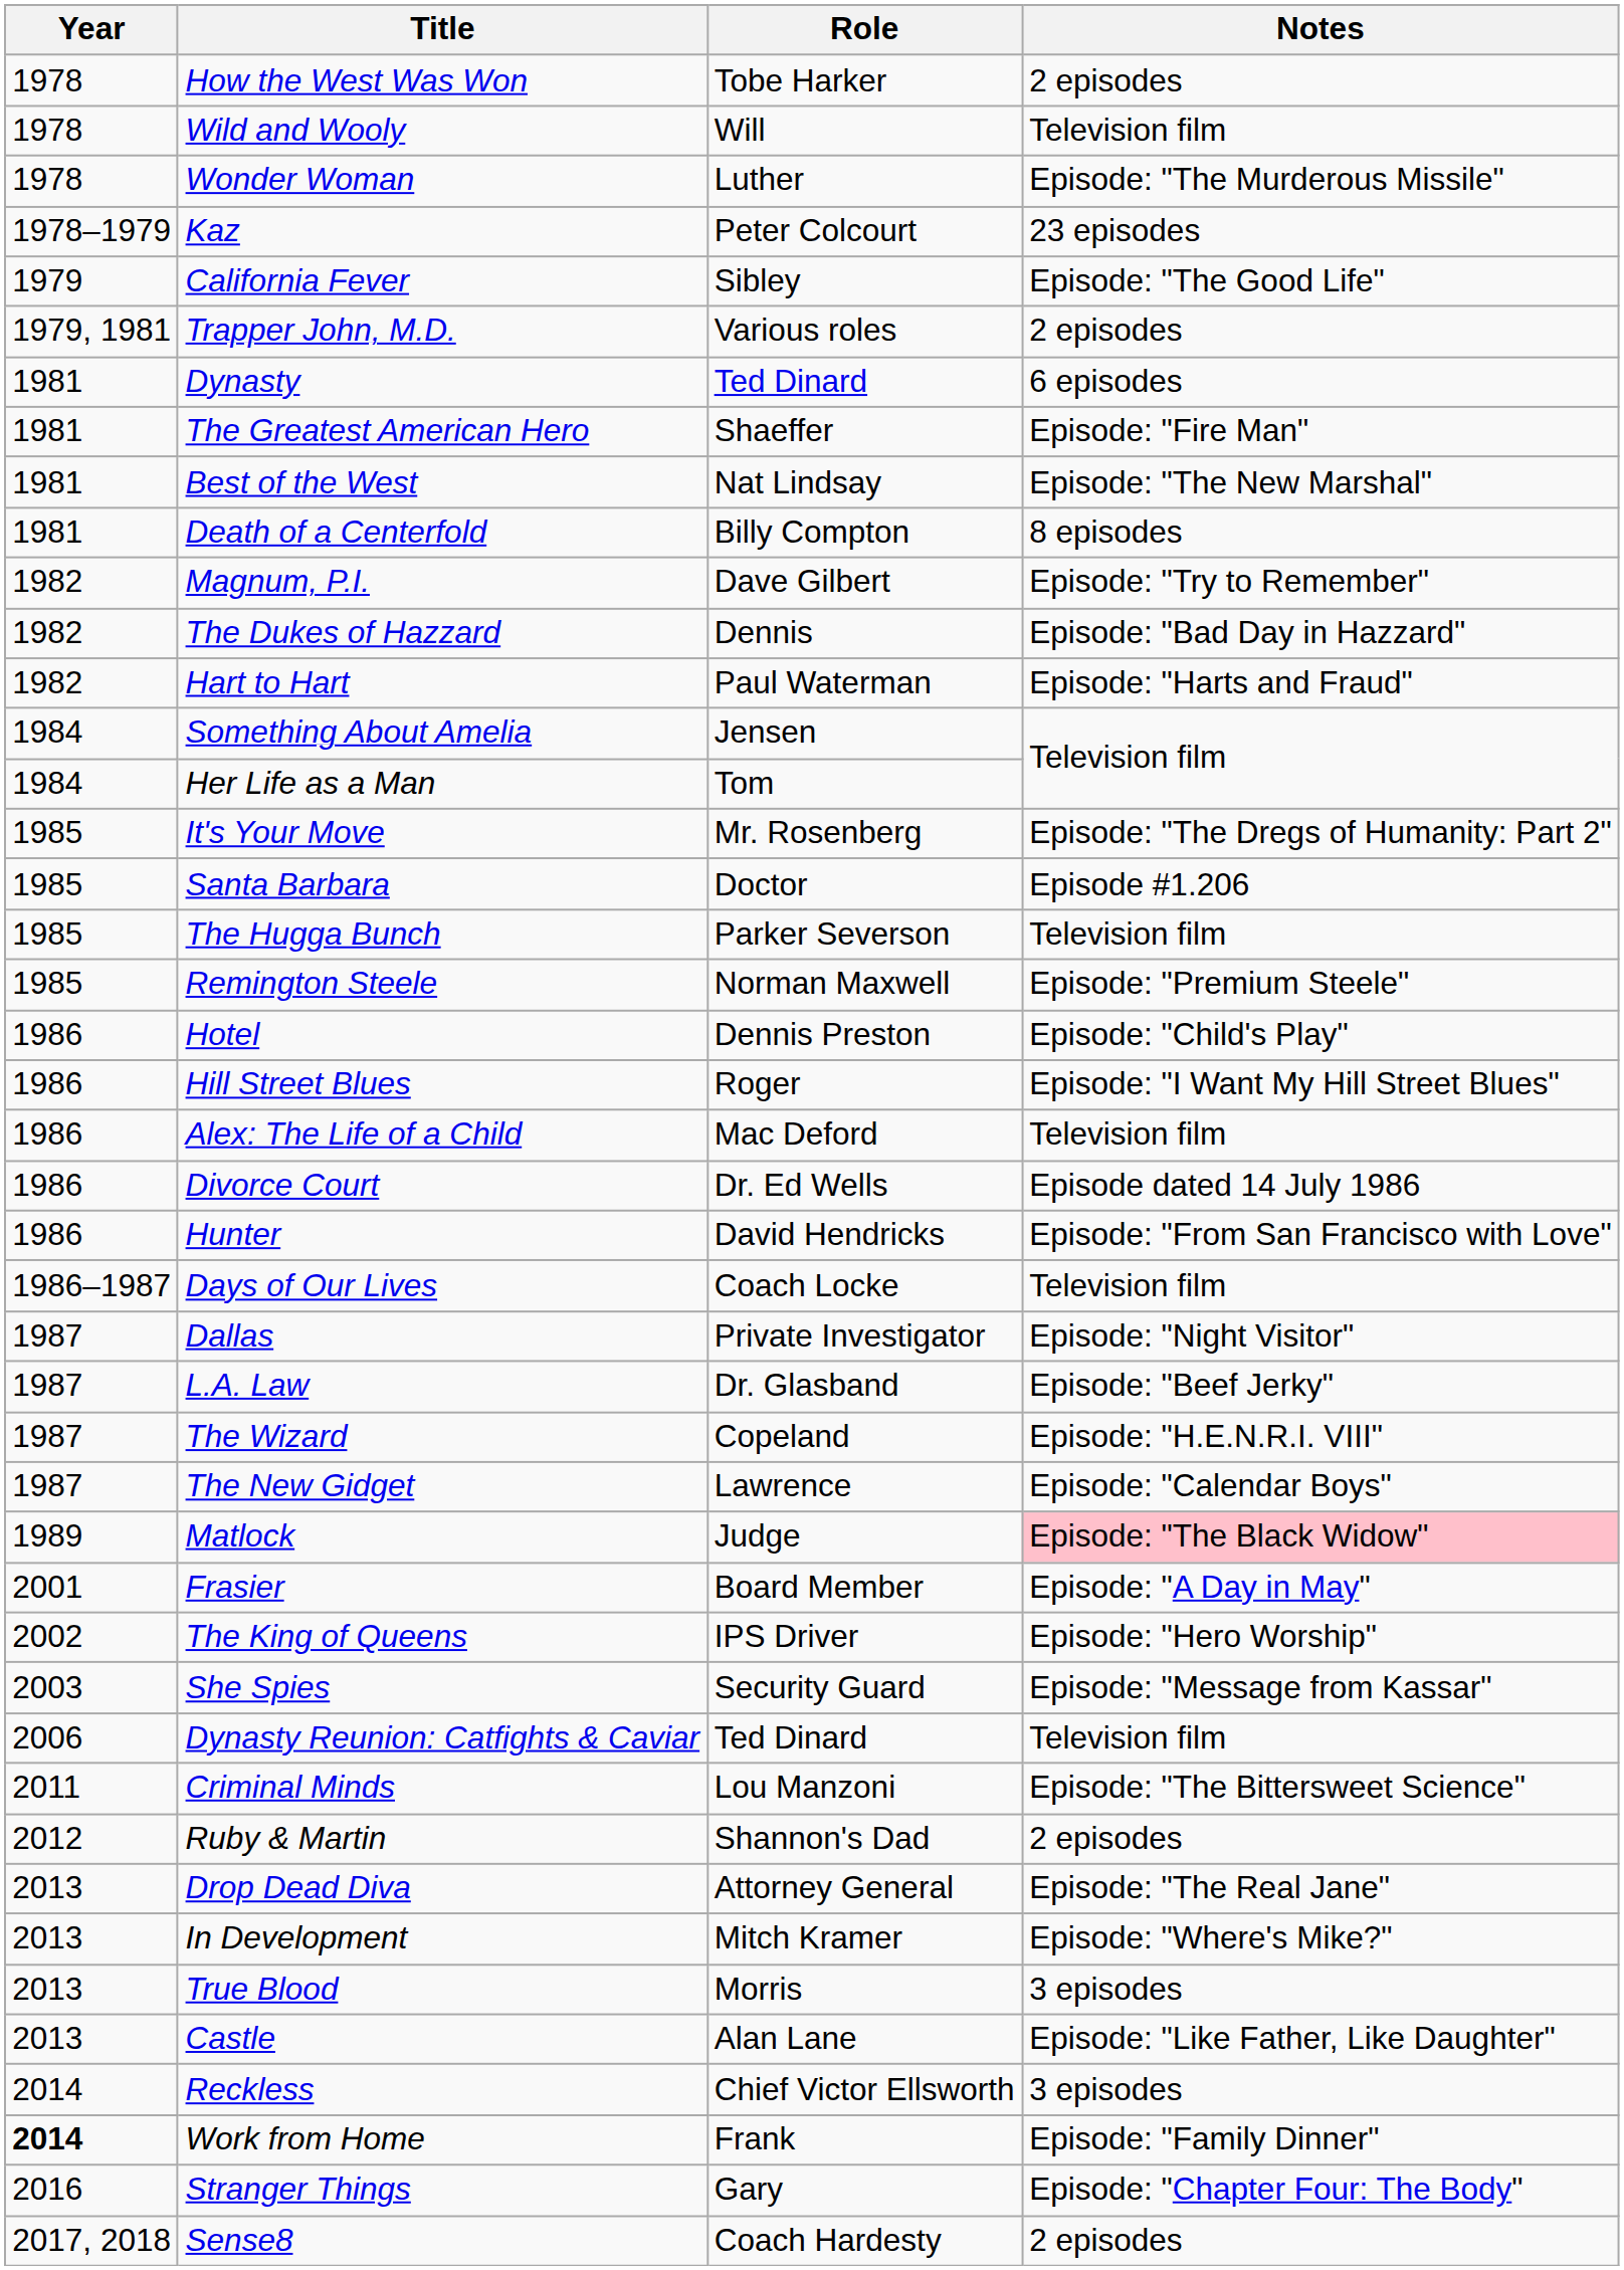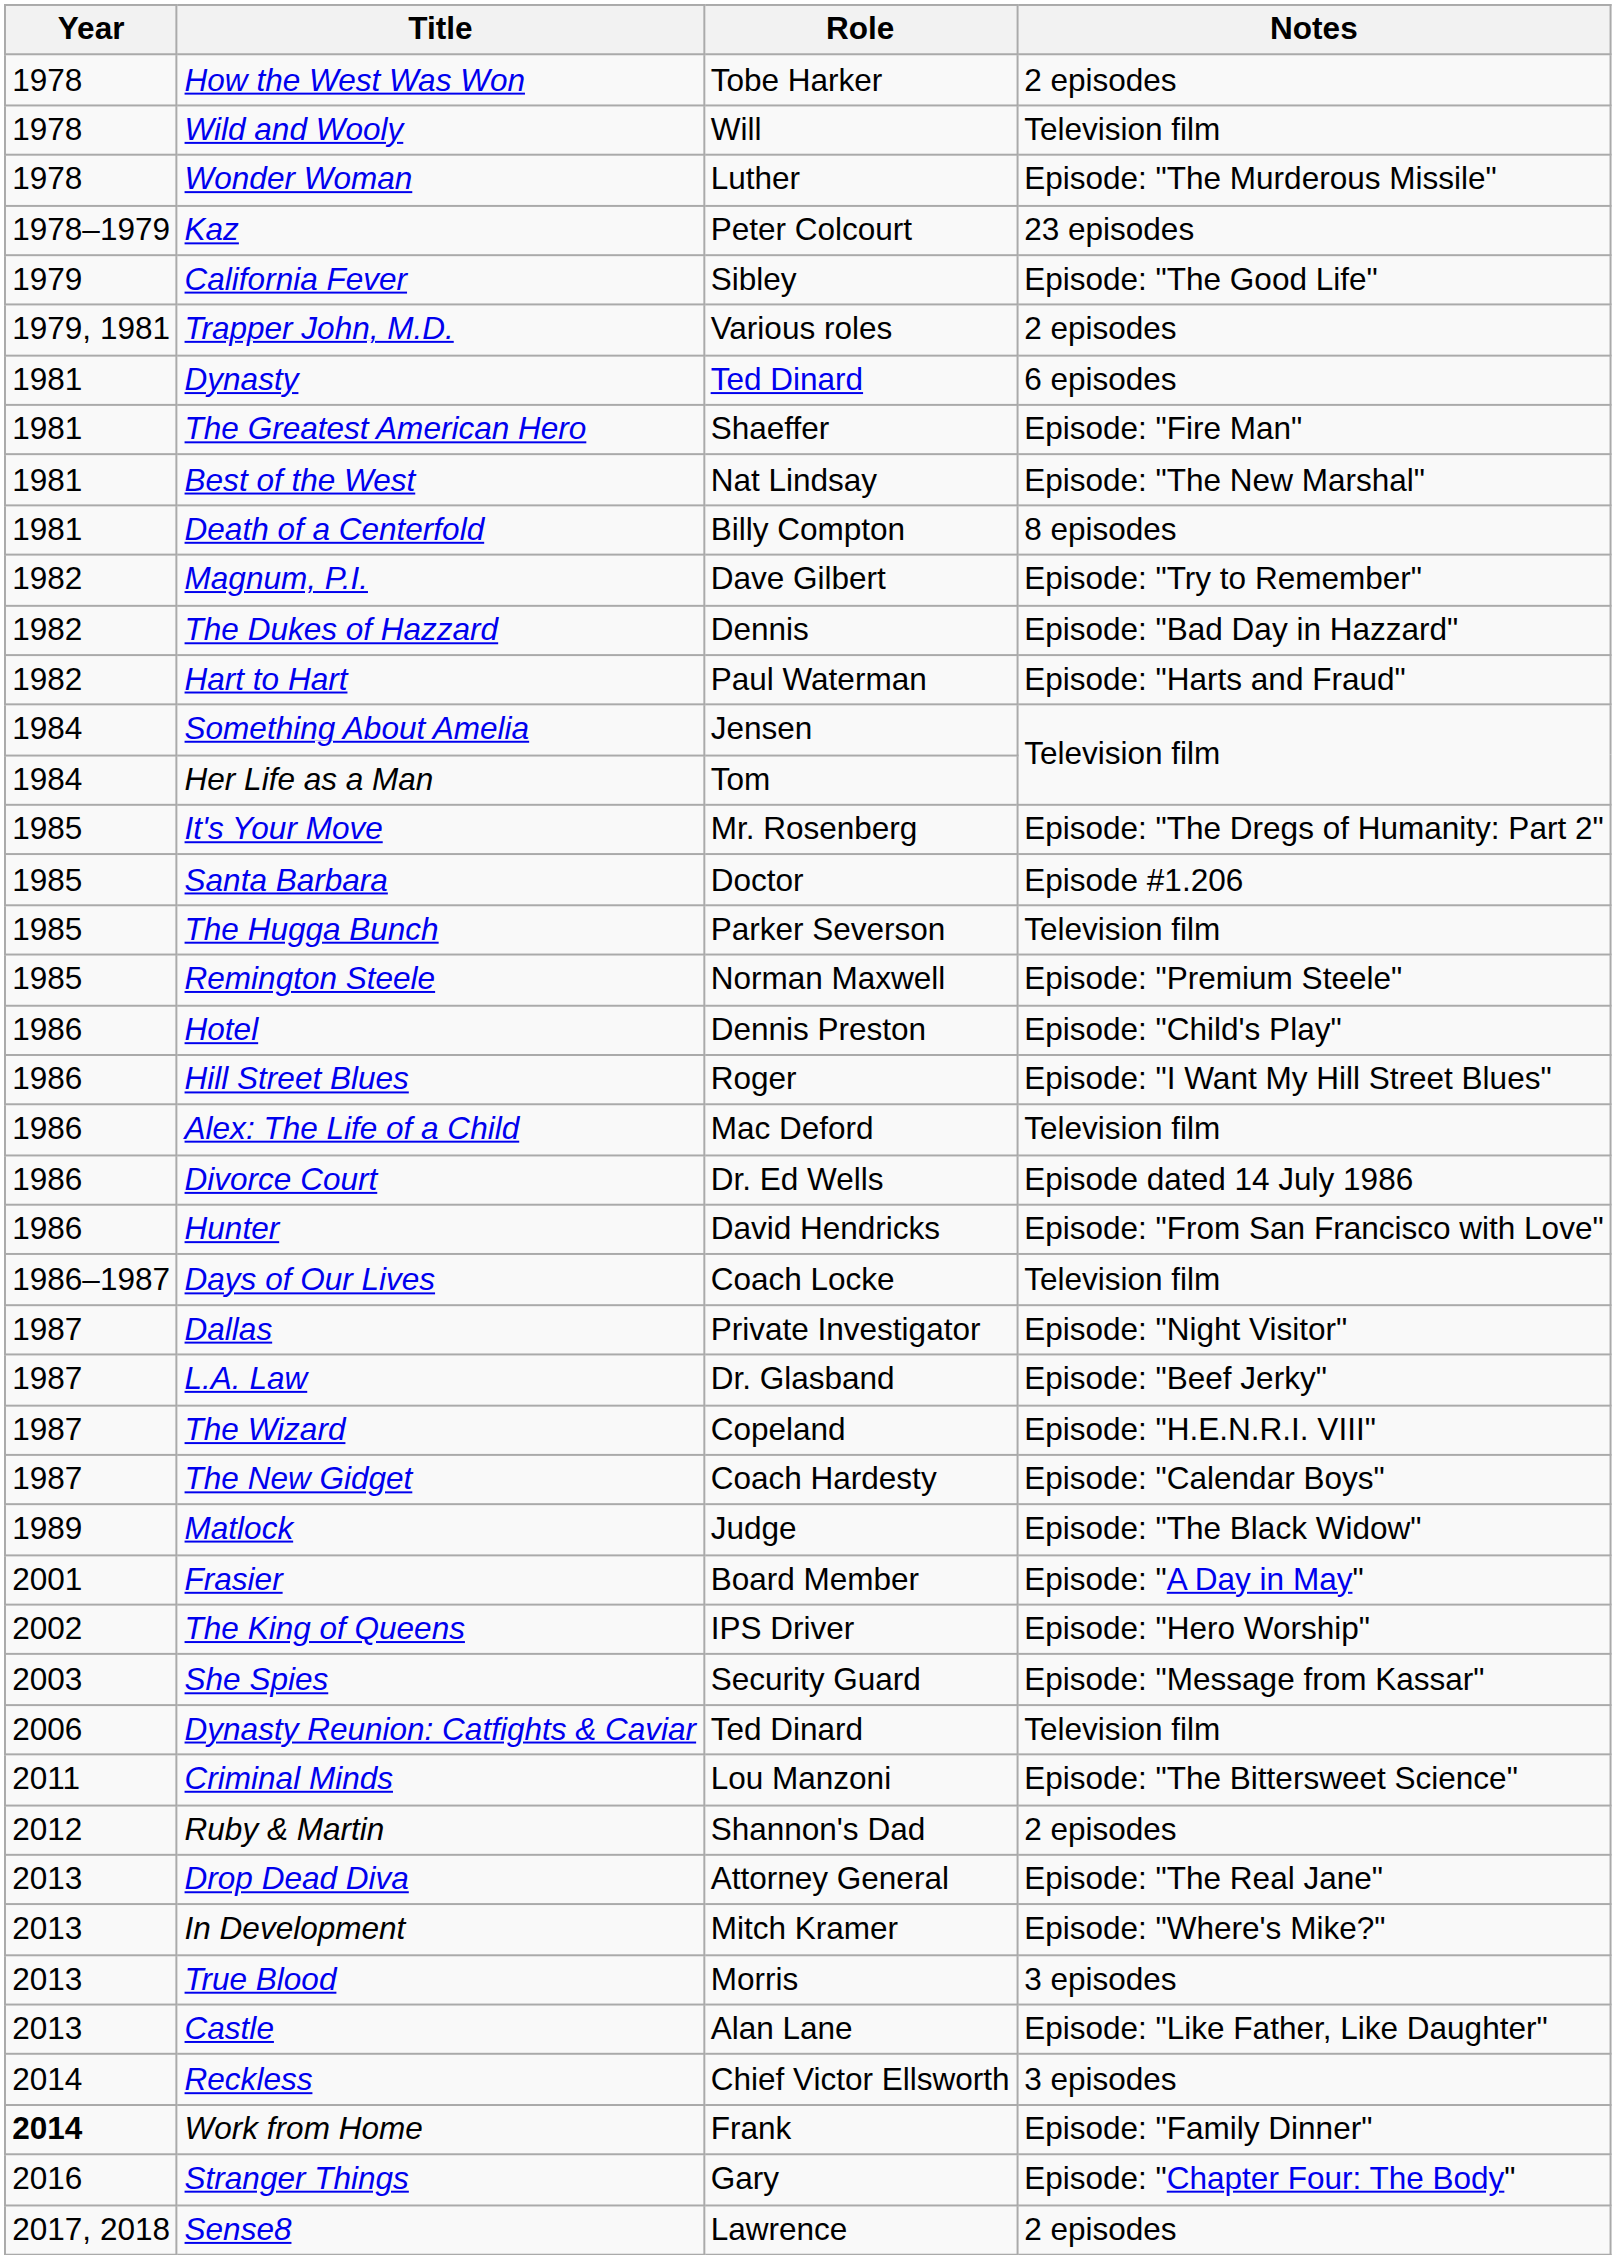 <table class="wikitable sortable">
 <tr>
 <th>Year</th>
 <th>Title</th>
 <th>Role</th>
 <th>Notes</th>
 </tr>
 <tr>
 <td>1978</td>
 <td><a href='#'><em>How the West Was Won</em></a></td>
 <td>Tobe Harker</td>
 <td>2 episodes</td>
 </tr>
 <tr>
 <td>1978</td>
 <td><em><a href='#'>Wild and Wooly</a></em></td>
 <td>Will</td>
 <td>Television film</td>
 </tr>
 <tr>
 <td>1978</td>
 <td><a href='#'><em>Wonder Woman</em></a></td>
 <td>Luther</td>
 <td>Episode: "The Murderous Missile"</td>
 </tr>
 <tr>
 <td>1978–1979</td>
 <td><a href='#'><em>Kaz</em></a></td>
 <td>Peter Colcourt</td>
 <td>23 episodes</td>
 </tr>
 <tr>
 <td>1979</td>
 <td><a href='#'><em>California Fever</em></a></td>
 <td>Sibley</td>
 <td>Episode: "The Good Life"</td>
 </tr>
 <tr>
 <td>1979, 1981</td>
 <td><em><a href='#'>Trapper John, M.D.</a></em></td>
 <td>Various roles</td>
 <td>2 episodes</td>
 </tr>
 <tr>
 <td>1981</td>
 <td><a href='#'><em>Dynasty</em></a></td>
 <td><a href='#'>Ted Dinard</a></td>
 <td>6 episodes</td>
 </tr>
 <tr>
 <td>1981</td>
 <td><em><a href='#'>The Greatest American Hero</a></em></td>
 <td>Shaeffer</td>
 <td>Episode: "Fire Man"</td>
 </tr>
 <tr>
 <td>1981</td>
 <td><em><a href='#'>Best of the West</a></em></td>
 <td>Nat Lindsay</td>
 <td>Episode: "The New Marshal"</td>
 </tr>
 <tr>
 <td>1981</td>
 <td><em><a href='#'>Death of a Centerfold</a></em></td>
 <td>Billy Compton</td>
 <td>8 episodes</td>
 </tr>
 <tr>
 <td>1982</td>
 <td><em><a href='#'>Magnum, P.I.</a></em></td>
 <td>Dave Gilbert</td>
 <td>Episode: "Try to Remember"</td>
 </tr>
 <tr>
 <td>1982</td>
 <td><em><a href='#'>The Dukes of Hazzard</a></em></td>
 <td>Dennis</td>
 <td>Episode: "Bad Day in Hazzard"</td>
 </tr>
 <tr>
 <td>1982</td>
 <td><em><a href='#'>Hart to Hart</a></em></td>
 <td>Paul Waterman</td>
 <td>Episode: "Harts and Fraud"</td>
 </tr>
 <tr>
 <td>1984</td>
 <td><em><a href='#'>Something About Amelia</a></em></td>
 <td>Jensen</td>
 <td rowspan="2">Television film</td>
 </tr>
 <tr>
 <td>1984</td>
 <td><em>Her Life as a Man</em></td>
 <td>Tom</td>
 </tr>
 <tr>
 <td>1985</td>
 <td><em><a href='#'>It's Your Move</a></em></td>
 <td>Mr. Rosenberg</td>
 <td>Episode: "The Dregs of Humanity: Part 2"</td>
 </tr>
 <tr>
 <td>1985</td>
 <td><a href='#'><em>Santa Barbara</em></a></td>
 <td>Doctor</td>
 <td>Episode #1.206</td>
 </tr>
 <tr>
 <td>1985</td>
 <td><em><a href='#'>The Hugga Bunch</a></em></td>
 <td>Parker Severson</td>
 <td>Television film</td>
 </tr>
 <tr>
 <td>1985</td>
 <td><em><a href='#'>Remington Steele</a></em></td>
 <td>Norman Maxwell</td>
 <td>Episode: "Premium Steele"</td>
 </tr>
 <tr>
 <td>1986</td>
 <td><a href='#'><em>Hotel</em></a></td>
 <td>Dennis Preston</td>
 <td>Episode: "Child's Play"</td>
 </tr>
 <tr>
 <td>1986</td>
 <td><em><a href='#'>Hill Street Blues</a></em></td>
 <td>Roger</td>
 <td>Episode: "I Want My Hill Street Blues"</td>
 </tr>
 <tr>
 <td>1986</td>
 <td><em><a href='#'>Alex: The Life of a Child</a></em></td>
 <td>Mac Deford</td>
 <td>Television film</td>
 </tr>
 <tr>
 <td>1986</td>
 <td><em><a href='#'>Divorce Court</a></em></td>
 <td>Dr. Ed Wells</td>
 <td>Episode dated 14 July 1986</td>
 </tr>
 <tr>
 <td>1986</td>
 <td><a href='#'><em>Hunter</em></a></td>
 <td>David Hendricks</td>
 <td>Episode: "From San Francisco with Love"</td>
 </tr>
 <tr>
 <td>1986–1987</td>
 <td><em><a href='#'>Days of Our Lives</a></em></td>
 <td>Coach Locke</td>
 <td>Television film</td>
 </tr>
 <tr>
 <td>1987</td>
 <td><em><a href='#'>Dallas</a></em></td>
 <td>Private Investigator</td>
 <td>Episode: "Night Visitor"</td>
 </tr>
 <tr>
 <td>1987</td>
 <td><em><a href='#'>L.A. Law</a></em></td>
 <td>Dr. Glasband</td>
 <td>Episode: "Beef Jerky"</td>
 </tr>
 <tr>
 <td>1987</td>
 <td><a href='#'><em>The Wizard</em></a></td>
 <td>Copeland</td>
 <td>Episode: "H.E.N.R.I. VIII"</td>
 </tr>
 <tr>
 <td>1987</td>
 <td><em><a href='#'>The New Gidget</a></em></td>
-<td>Lawrence</td>
+<td>Coach Hardesty</td>
 <td>Episode: "Calendar Boys"</td>
 </tr>
 <tr>
 <td>1989</td>
 <td><a href='#'><em>Matlock</em></a></td>
 <td>Judge</td>
-<td style="background: pink;">Episode: "The Black Widow"</td>
+<td>Episode: "The Black Widow"</td>
 </tr>
 <tr>
 <td>2001</td>
 <td><em><a href='#'>Frasier</a></em></td>
 <td>Board Member</td>
 <td>Episode: "<a href='#'>A Day in May</a>"</td>
 </tr>
 <tr>
 <td>2002</td>
 <td><em><a href='#'>The King of Queens</a></em></td>
 <td>IPS Driver</td>
 <td>Episode: "Hero Worship"</td>
 </tr>
 <tr>
 <td>2003</td>
 <td><em><a href='#'>She Spies</a></em></td>
 <td>Security Guard</td>
 <td>Episode: "Message from Kassar"</td>
 </tr>
 <tr>
 <td>2006</td>
 <td><em><a href='#'>Dynasty Reunion: Catfights & Caviar</a></em></td>
 <td>Ted Dinard</td>
 <td>Television film</td>
 </tr>
 <tr>
 <td>2011</td>
 <td><em><a href='#'>Criminal Minds</a></em></td>
 <td>Lou Manzoni</td>
 <td>Episode: "The Bittersweet Science"</td>
 </tr>
 <tr>
 <td>2012</td>
 <td><em>Ruby & Martin</em></td>
 <td>Shannon's Dad</td>
 <td>2 episodes</td>
 </tr>
 <tr>
 <td>2013</td>
 <td><em><a href='#'>Drop Dead Diva</a></em></td>
 <td>Attorney General</td>
 <td>Episode: "The Real Jane"</td>
 </tr>
 <tr>
 <td>2013</td>
 <td><em>In Development</em></td>
 <td>Mitch Kramer</td>
 <td>Episode: "Where's Mike?"</td>
 </tr>
 <tr>
 <td>2013</td>
 <td><em><a href='#'>True Blood</a></em></td>
 <td>Morris</td>
 <td>3 episodes</td>
 </tr>
 <tr>
 <td>2013</td>
 <td><a href='#'><em>Castle</em></a></td>
 <td>Alan Lane</td>
 <td>Episode: "Like Father, Like Daughter"</td>
 </tr>
 <tr>
 <td>2014</td>
 <td><a href='#'><em>Reckless</em></a></td>
 <td>Chief Victor Ellsworth</td>
 <td>3 episodes</td>
 </tr>
 <tr>
 <td><strong>2014</strong></td>
 <td><em>Work from Home</em></td>
 <td>Frank</td>
 <td>Episode: "Family Dinner"</td>
 </tr>
 <tr>
 <td>2016</td>
 <td><em><a href='#'>Stranger Things</a></em></td>
 <td>Gary</td>
 <td>Episode: "<a href='#'>Chapter Four: The Body</a>"</td>
 </tr>
 <tr>
 <td>2017, 2018</td>
 <td><em><a href='#'>Sense8</a></em></td>
-<td>Coach Hardesty</td>
+<td>Lawrence</td>
 <td>2 episodes</td>
 </tr>
 </table>
